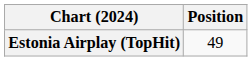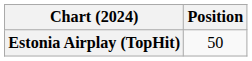 <table class="wikitable sortable plainrowheaders" style="text-align:center">
 <tr>
 <th scope="col">Chart (2024)</th>
 <th scope="col">Position</th>
 </tr>
 <tr>
 <th scope="row">Estonia Airplay (TopHit)</th>
-<td>49</td>
+<td>50</td>
 </tr>
 </table>
